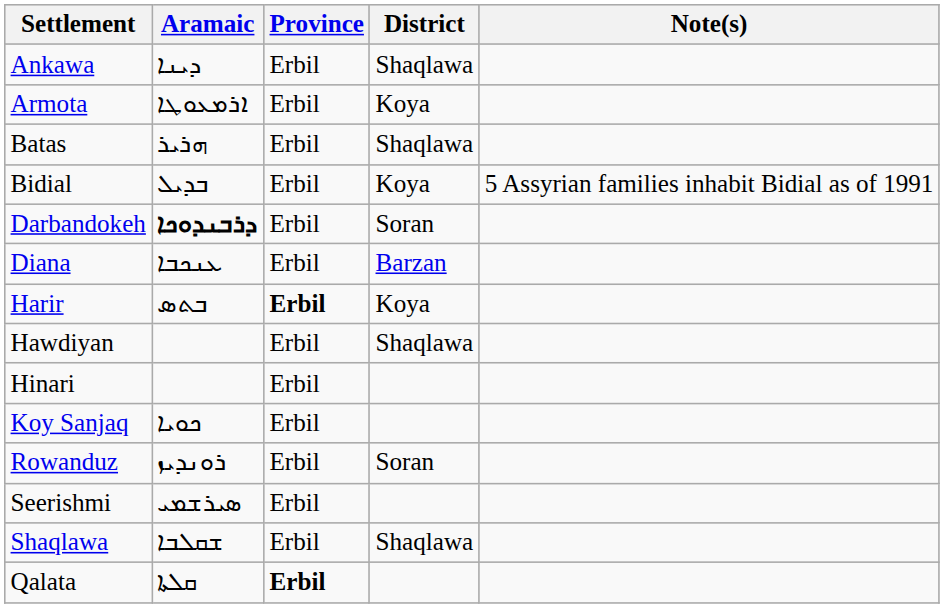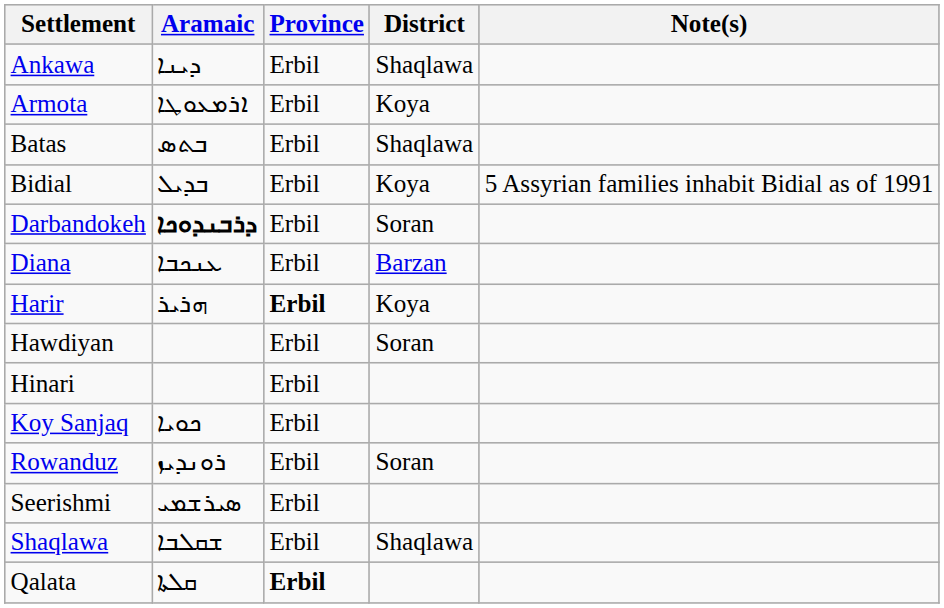 <table class="wikitable">
 <tr>
 <th>Settlement</th>
 <th><a href='#'>Aramaic</a></th>
 <th><a href='#'>Province</a></th>
 <th>District</th>
 <th>Note(s)</th>
 </tr>
 <tr>
 <td><a href='#'>Ankawa</a></td>
 <td>ܕܝܢܐ</td>
 <td>Erbil</td>
 <td>Shaqlawa</td>
 <td></td>
 </tr>
 <tr>
 <td><a href='#'>Armota</a></td>
 <td>ܐܪܡܥܘܛܐ</td>
 <td>Erbil</td>
 <td>Koya</td>
 <td></td>
 </tr>
 <tr>
 <td>Batas</td>
-<td>ܗܪܝܪ</td>
+<td>ܒܬܣ</td>
 <td>Erbil</td>
 <td>Shaqlawa</td>
 <td></td>
 </tr>
 <tr>
 <td>Bidial</td>
 <td>ܒܕܝܠ</td>
 <td>Erbil</td>
 <td>Koya</td>
 <td>5 Assyrian families inhabit Bidial as of 1991</td>
 </tr>
 <tr>
 <td><a href='#'>Darbandokeh</a></td>
 <td><strong>ܕܪܒܢܕܘܟܐ</strong></td>
 <td>Erbil</td>
 <td>Soran</td>
 <td></td>
 </tr>
 <tr>
 <td><a href='#'>Diana</a></td>
 <td>ܥܢܟܒܐ</td>
 <td>Erbil</td>
 <td><a href='#'>Barzan</a></td>
 <td></td>
 </tr>
 <tr>
 <td><a href='#'>Harir</a></td>
-<td>ܒܬܣ</td>
+<td>ܗܪܝܪ</td>
 <td><strong>Erbil</strong></td>
 <td>Koya</td>
 <td></td>
 </tr>
 <tr>
 <td>Hawdiyan</td>
 <td></td>
 <td>Erbil</td>
-<td>Shaqlawa</td>
+<td>Soran</td>
 <td></td>
 </tr>
 <tr>
 <td>Hinari</td>
 <td></td>
 <td>Erbil</td>
 <td></td>
 <td></td>
 </tr>
 <tr>
 <td><a href='#'>Koy Sanjaq</a></td>
 <td>ܟܘܝܐ</td>
 <td>Erbil</td>
 <td></td>
 <td></td>
 </tr>
 <tr>
 <td><a href='#'>Rowanduz</a></td>
 <td>ܪܘܢܕܝܙ</td>
 <td>Erbil</td>
 <td>Soran</td>
 <td></td>
 </tr>
 <tr>
 <td>Seerishmi</td>
 <td>ܣܝܪܫܡܝ</td>
 <td>Erbil</td>
 <td></td>
 <td></td>
 </tr>
 <tr>
 <td><a href='#'>Shaqlawa</a></td>
 <td>ܫܩܠܒܐ</td>
 <td>Erbil</td>
 <td>Shaqlawa</td>
 <td></td>
 </tr>
 <tr>
 <td>Qalata</td>
 <td>ܩܠܬܐ</td>
 <td><strong>Erbil</strong></td>
 <td></td>
 <td></td>
 </tr>
 </table>
